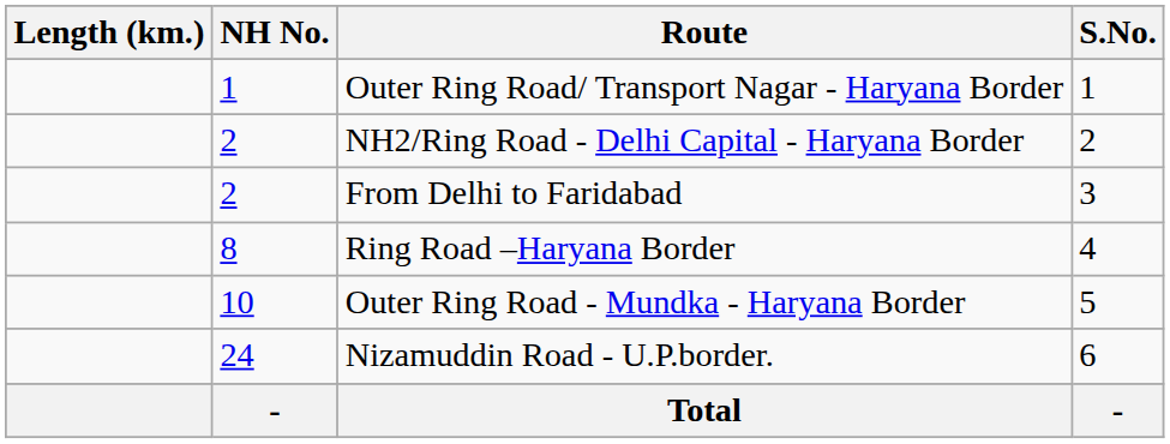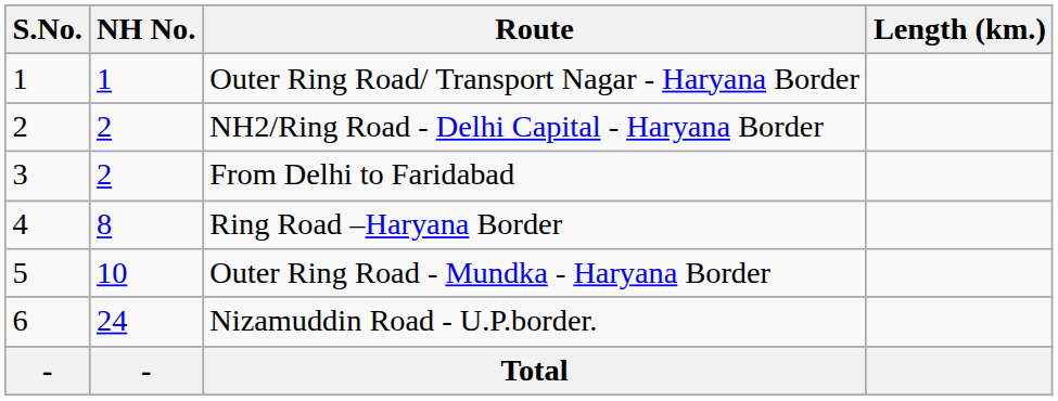 <table class="wikitable">
 <tr>
-<th>Length (km.)</th>
+<th>S.No.</th>
 <th>NH No.</th>
 <th>Route</th>
-<th>S.No.</th>
+<th>Length (km.)</th>
 </tr>
 <tr>
-<td></td>
+<td>1</td>
 <td><a href='#'>1</a></td>
 <td>Outer Ring Road/ Transport Nagar - <a href='#'>Haryana</a> Border</td>
-<td>1</td>
+<td></td>
 </tr>
 <tr>
-<td></td>
+<td>2</td>
 <td><a href='#'>2</a></td>
 <td>NH2/Ring Road - <a href='#'>Delhi Capital</a> - <a href='#'>Haryana</a> Border</td>
-<td>2</td>
+<td></td>
 </tr>
 <tr>
-<td></td>
+<td>3</td>
 <td><a href='#'>2</a></td>
 <td>From Delhi to Faridabad</td>
-<td>3</td>
+<td></td>
 </tr>
 <tr>
-<td></td>
+<td>4</td>
 <td><a href='#'>8</a></td>
 <td>Ring Road –<a href='#'>Haryana</a> Border</td>
-<td>4</td>
+<td></td>
 </tr>
 <tr>
-<td></td>
+<td>5</td>
 <td><a href='#'>10</a></td>
 <td>Outer Ring Road - <a href='#'>Mundka</a> - <a href='#'>Haryana</a> Border</td>
-<td>5</td>
+<td></td>
 </tr>
 <tr>
-<td></td>
+<td>6</td>
 <td><a href='#'>24</a></td>
 <td>Nizamuddin Road - U.P.border.</td>
-<td>6</td>
+<td></td>
 </tr>
 <tr>
-<th></th>
+<th>-</th>
 <th>-</th>
 <th>Total</th>
-<th>-</th>
+<th></th>
 </tr>
 </table>
